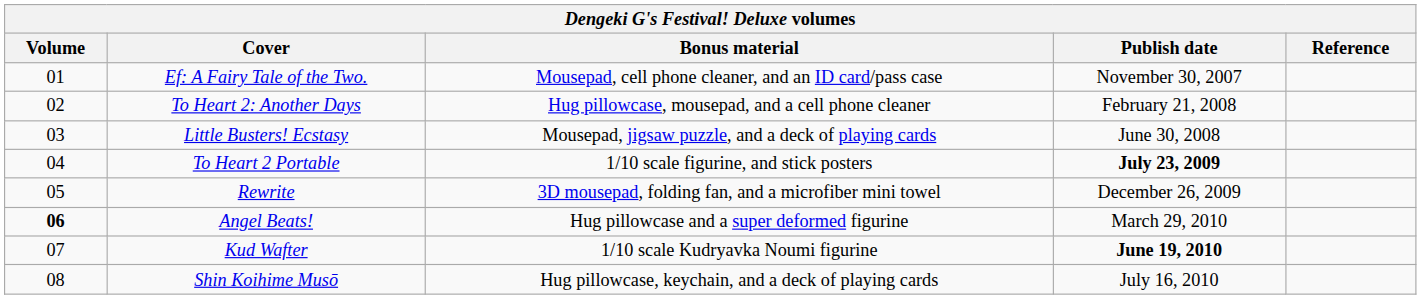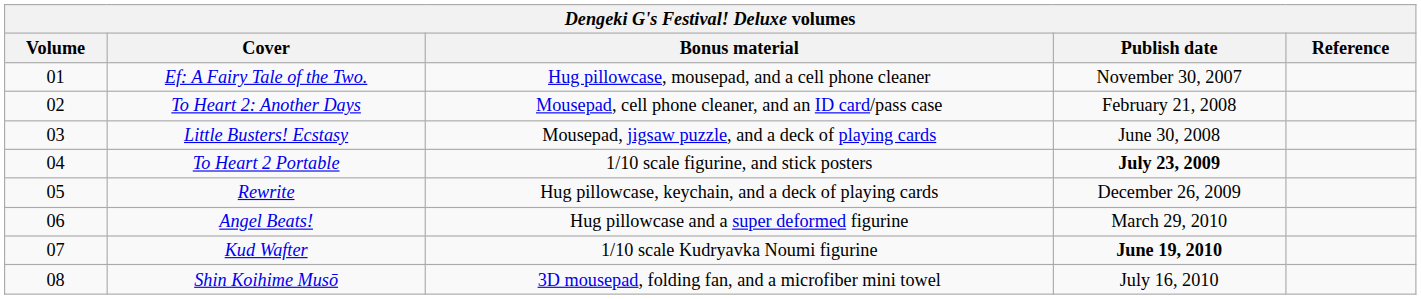 <table class="wikitable" style="width: 98%; text-align: center;">
 <tr>
 <th ! colspan="5"><em>Dengeki G's Festival! Deluxe</em> volumes</th>
 </tr>
 <tr>
 <th>Volume</th>
 <th>Cover</th>
 <th>Bonus material</th>
 <th>Publish date</th>
 <th>Reference</th>
 </tr>
 <tr>
 <td>01</td>
 <td><em><a href='#'>Ef: A Fairy Tale of the Two.</a></em></td>
-<td><a href='#'>Mousepad</a>, cell phone cleaner, and an <a href='#'>ID card</a>/pass case</td>
+<td><a href='#'>Hug pillowcase</a>, mousepad, and a cell phone cleaner</td>
 <td>November 30, 2007</td>
 <td></td>
 </tr>
 <tr>
 <td>02</td>
 <td><em><a href='#'>To Heart 2: Another Days</a></em></td>
-<td><a href='#'>Hug pillowcase</a>, mousepad, and a cell phone cleaner</td>
+<td><a href='#'>Mousepad</a>, cell phone cleaner, and an <a href='#'>ID card</a>/pass case</td>
 <td>February 21, 2008</td>
 <td></td>
 </tr>
 <tr>
 <td>03</td>
 <td><em><a href='#'>Little Busters! Ecstasy</a></em></td>
 <td>Mousepad, <a href='#'>jigsaw puzzle</a>, and a deck of <a href='#'>playing cards</a></td>
 <td>June 30, 2008</td>
 <td></td>
 </tr>
 <tr>
 <td>04</td>
 <td><em><a href='#'>To Heart 2 Portable</a></em></td>
 <td>1/10 scale figurine, and stick posters</td>
 <td><strong>July 23, 2009</strong></td>
 <td></td>
 </tr>
 <tr>
 <td>05</td>
 <td><em><a href='#'>Rewrite</a></em></td>
-<td><a href='#'>3D mousepad</a>, folding fan, and a microfiber mini towel</td>
+<td>Hug pillowcase, keychain, and a deck of playing cards</td>
 <td>December 26, 2009</td>
 <td></td>
 </tr>
 <tr>
-<td><strong>06</strong></td>
+<td>06</td>
 <td><em><a href='#'>Angel Beats!</a></em></td>
 <td>Hug pillowcase and a <a href='#'>super deformed</a> figurine</td>
 <td>March 29, 2010</td>
 <td></td>
 </tr>
 <tr>
 <td>07</td>
 <td><em><a href='#'>Kud Wafter</a></em></td>
 <td>1/10 scale Kudryavka Noumi figurine</td>
 <td><strong>June 19, 2010</strong></td>
 <td></td>
 </tr>
 <tr>
 <td>08</td>
 <td><em><a href='#'>Shin Koihime Musō</a></em></td>
-<td>Hug pillowcase, keychain, and a deck of playing cards</td>
+<td><a href='#'>3D mousepad</a>, folding fan, and a microfiber mini towel</td>
 <td>July 16, 2010</td>
 <td></td>
 </tr>
 </table>
